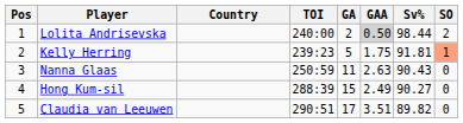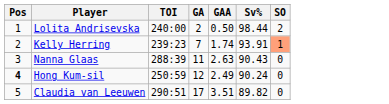 <table class="wikitable sortable" style="text-align: center;">
 <tr>
 <th width=30>Pos</th>
 <th width=150>Player</th>
-<th width=120>Country</th>
 <th width=20>TOI</th>
 <th width=20>GA</th>
 <th width=20>GAA</th>
 <th width=20>Sv%</th>
 <th width=20>SO</th>
 </tr>
 <tr>
 <td>1</td>
 <td align=left><a href='#'>Lolita Andrisevska</a></td>
-<td align=left></td>
 <td>240:00</td>
 <td>2</td>
-<td style="background: lightgrey;">0.50</td>
+<td>0.50</td>
 <td>98.44</td>
 <td>2</td>
 </tr>
 <tr>
 <td>2</td>
 <td align=left><a href='#'>Kelly Herring</a></td>
-<td align=left></td>
 <td>239:23</td>
-<td>5</td>
-<td>1.75</td>
-<td>91.81</td>
+<td>7</td>
+<td>1.74</td>
+<td>93.91</td>
 <td style="background: lightsalmon;">1</td>
 </tr>
 <tr>
 <td>3</td>
 <td align=left><a href='#'>Nanna Glaas</a></td>
-<td align=left></td>
-<td>250:59</td>
+<td>288:39</td>
 <td>11</td>
 <td>2.63</td>
 <td>90.43</td>
 <td>0</td>
 </tr>
 <tr>
-<td>4</td>
+<td><strong>4</strong></td>
 <td align=left><a href='#'>Hong Kum-sil</a></td>
-<td align=left></td>
-<td>288:39</td>
-<td>15</td>
+<td>250:59</td>
+<td>12</td>
 <td>2.49</td>
-<td>90.27</td>
+<td>90.24</td>
 <td>0</td>
 </tr>
 <tr>
 <td>5</td>
 <td align=left><a href='#'>Claudia van Leeuwen</a></td>
-<td align=left></td>
 <td>290:51</td>
 <td>17</td>
 <td>3.51</td>
 <td>89.82</td>
 <td>0</td>
 </tr>
 </table>
